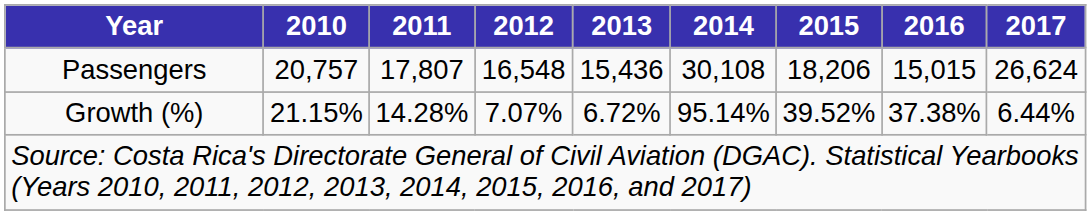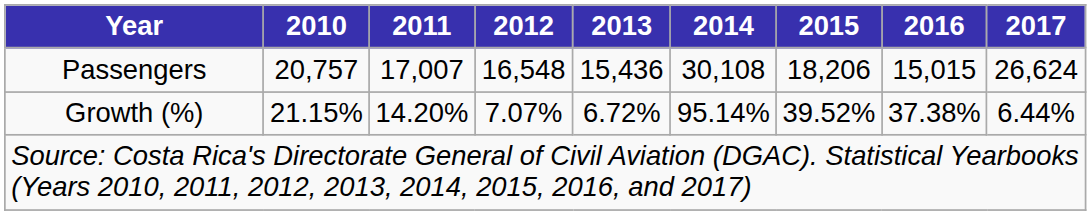 <table class="sortable wikitable toccolours" style="text-align:center">
 <tr>
 <th style="background:#3830AE;color:white">Year</th>
 <th style="background:#3830AE;color:white; width:50px">2010</th>
 <th style="background:#3830AE;color:white; width:50px">2011</th>
 <th style="background:#3830AE;color:white; width:50px">2012</th>
 <th style="background:#3830AE;color:white; width:50px">2013</th>
 <th style="background:#3830AE;color:white; width:50px">2014</th>
 <th style="background:#3830AE;color:white; width:50px">2015</th>
 <th style="background:#3830AE;color:white; width:50px">2016</th>
 <th style="background:#3830AE;color:white; width:50px">2017</th>
 </tr>
 <tr>
 <td>Passengers</td>
 <td>20,757</td>
-<td>17,807</td>
+<td>17,007</td>
 <td>16,548</td>
 <td>15,436</td>
 <td>30,108</td>
 <td>18,206</td>
 <td>15,015</td>
 <td>26,624</td>
 </tr>
 <tr>
 <td>Growth (%)</td>
 <td> 21.15%</td>
-<td> 14.28%</td>
+<td> 14.20%</td>
 <td> 7.07%</td>
 <td> 6.72%</td>
 <td> 95.14%</td>
 <td> 39.52%</td>
 <td> 37.38%</td>
 <td> 6.44%</td>
 </tr>
 <tr>
 <td colspan="9" style="text-align:left;"><em>Source: Costa Rica's Directorate General of Civil Aviation (DGAC). Statistical Yearbooks<br>(Years 2010, 2011, 2012, 2013,  2014, 2015, 2016, and 2017)</em></td>
 </tr>
 </table>
